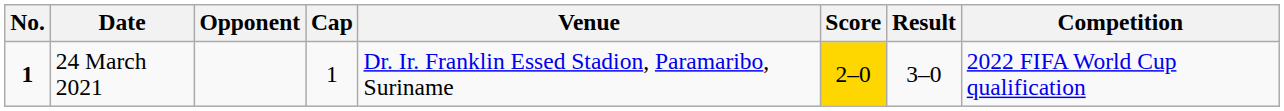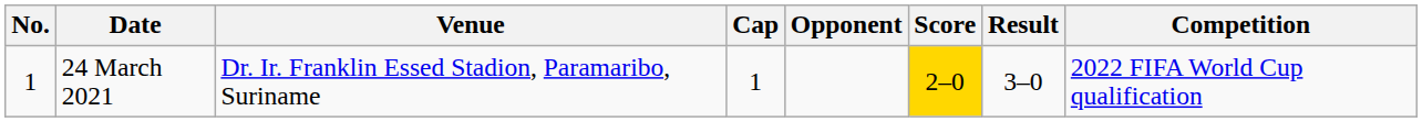 <table class="wikitable sortable">
 <tr>
 <th scope="col">No.</th>
 <th scope="col">Date</th>
+<th scope="col">Venue</th>
+<th scope="col">Cap</th>
 <th scope="col">Opponent</th>
-<th scope="col">Cap</th>
-<th scope="col">Venue</th>
 <th scope="col">Score</th>
 <th scope="col">Result</th>
 <th scope="col">Competition</th>
 </tr>
 <tr>
-<td style="text-align:center"><strong>1</strong></td>
+<td style="text-align:center">1</td>
 <td>24 March 2021</td>
+<td><a href='#'>Dr. Ir. Franklin Essed Stadion</a>, <a href='#'>Paramaribo</a>, Suriname</td>
+<td style="text-align:center">1</td>
 <td></td>
-<td style="text-align:center">1</td>
-<td><a href='#'>Dr. Ir. Franklin Essed Stadion</a>, <a href='#'>Paramaribo</a>, Suriname</td>
 <td style="background: gold; text-align:center">2–0</td>
 <td style="text-align:center">3–0</td>
 <td><a href='#'>2022 FIFA World Cup qualification</a></td>
 </tr>
 </table>
